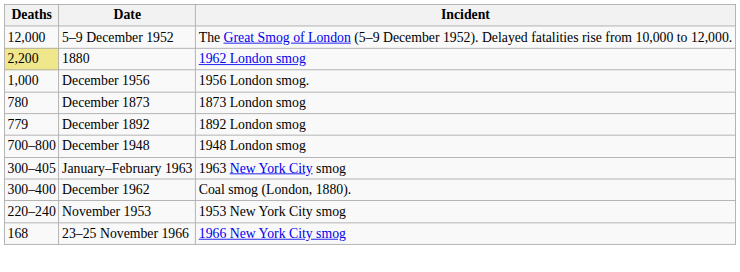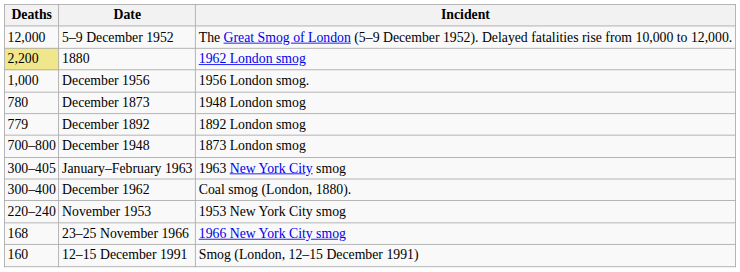 <table class="wikitable sortable">
 <tr>
 <th data-sort-type="number">Deaths</th>
 <th data-sort-type="date">Date</th>
 <th class="unsortable">Incident</th>
 </tr>
 <tr>
 <td>12,000</td>
 <td data-sort-value="5 December 1952">5–9 December 1952</td>
 <td>The <a href='#'>Great Smog of London</a> (5–9 December 1952). Delayed fatalities rise from 10,000 to 12,000.</td>
 </tr>
 <tr>
 <td style="background: khaki;">2,200</td>
 <td data-sort-value="1 January 1880">1880</td>
 <td><a href='#'>1962 London smog</a></td>
 </tr>
 <tr>
 <td>1,000</td>
 <td data-sort-value="1 December 1956">December 1956</td>
 <td>1956 London smog.</td>
 </tr>
 <tr>
 <td>780</td>
 <td data-sort-value="1 December 1873">December 1873</td>
-<td>1873 London smog</td>
+<td>1948 London smog</td>
 </tr>
 <tr>
 <td>779</td>
 <td data-sort-value="1 December 1892">December 1892</td>
 <td>1892 London smog</td>
 </tr>
 <tr>
 <td>700–800</td>
 <td data-sort-value="1 December 1948">December 1948</td>
-<td>1948 London smog</td>
+<td>1873 London smog</td>
 </tr>
 <tr>
 <td>300–405</td>
 <td data-sort-value="1 January 1963">January–February 1963</td>
 <td>1963 <a href='#'>New York City</a> smog</td>
 </tr>
 <tr>
 <td>300–400</td>
 <td data-sort-value="1 December 1962">December 1962</td>
 <td>Coal smog (London, 1880).</td>
 </tr>
 <tr>
 <td>220–240</td>
 <td data-sort-value="1 November 1953">November 1953</td>
 <td>1953 New York City smog</td>
 </tr>
 <tr>
 <td>168</td>
 <td data-sort-value="12 December 1991">23–25 November 1966</td>
 <td><a href='#'>1966 New York City smog</a></td>
 </tr>
+<tr>
+<td>160</td>
+<td data-sort-value="12 December 1991">12–15 December 1991</td>
+<td>Smog (London, 12–15 December 1991)</td>
+</tr>
 </table>
